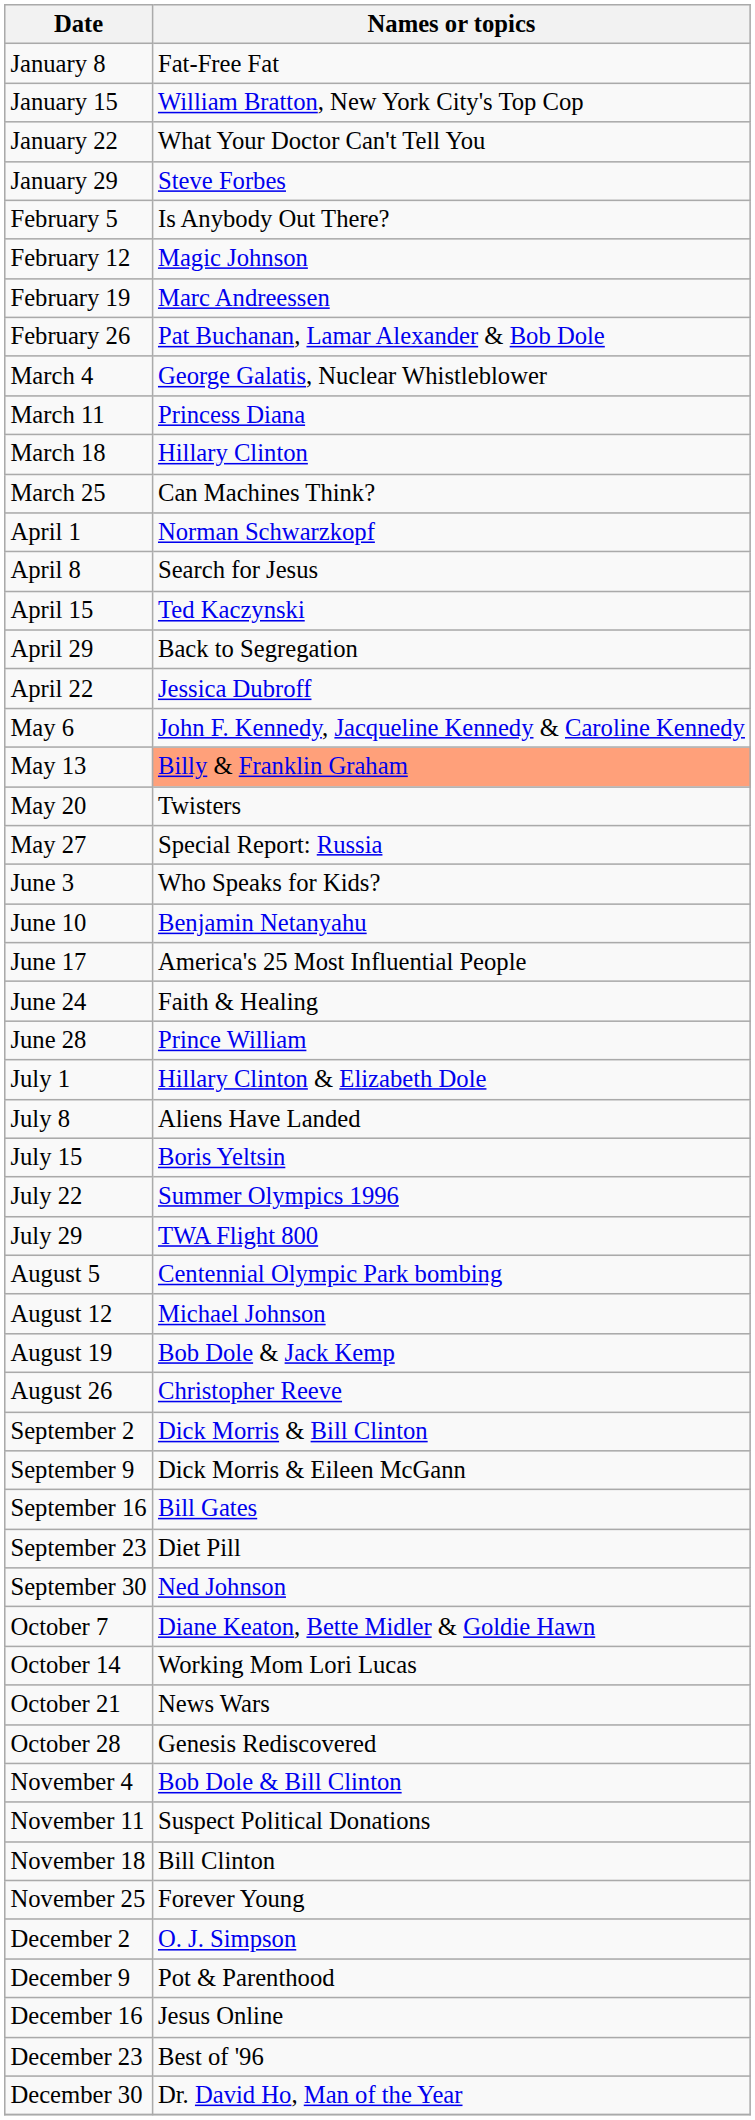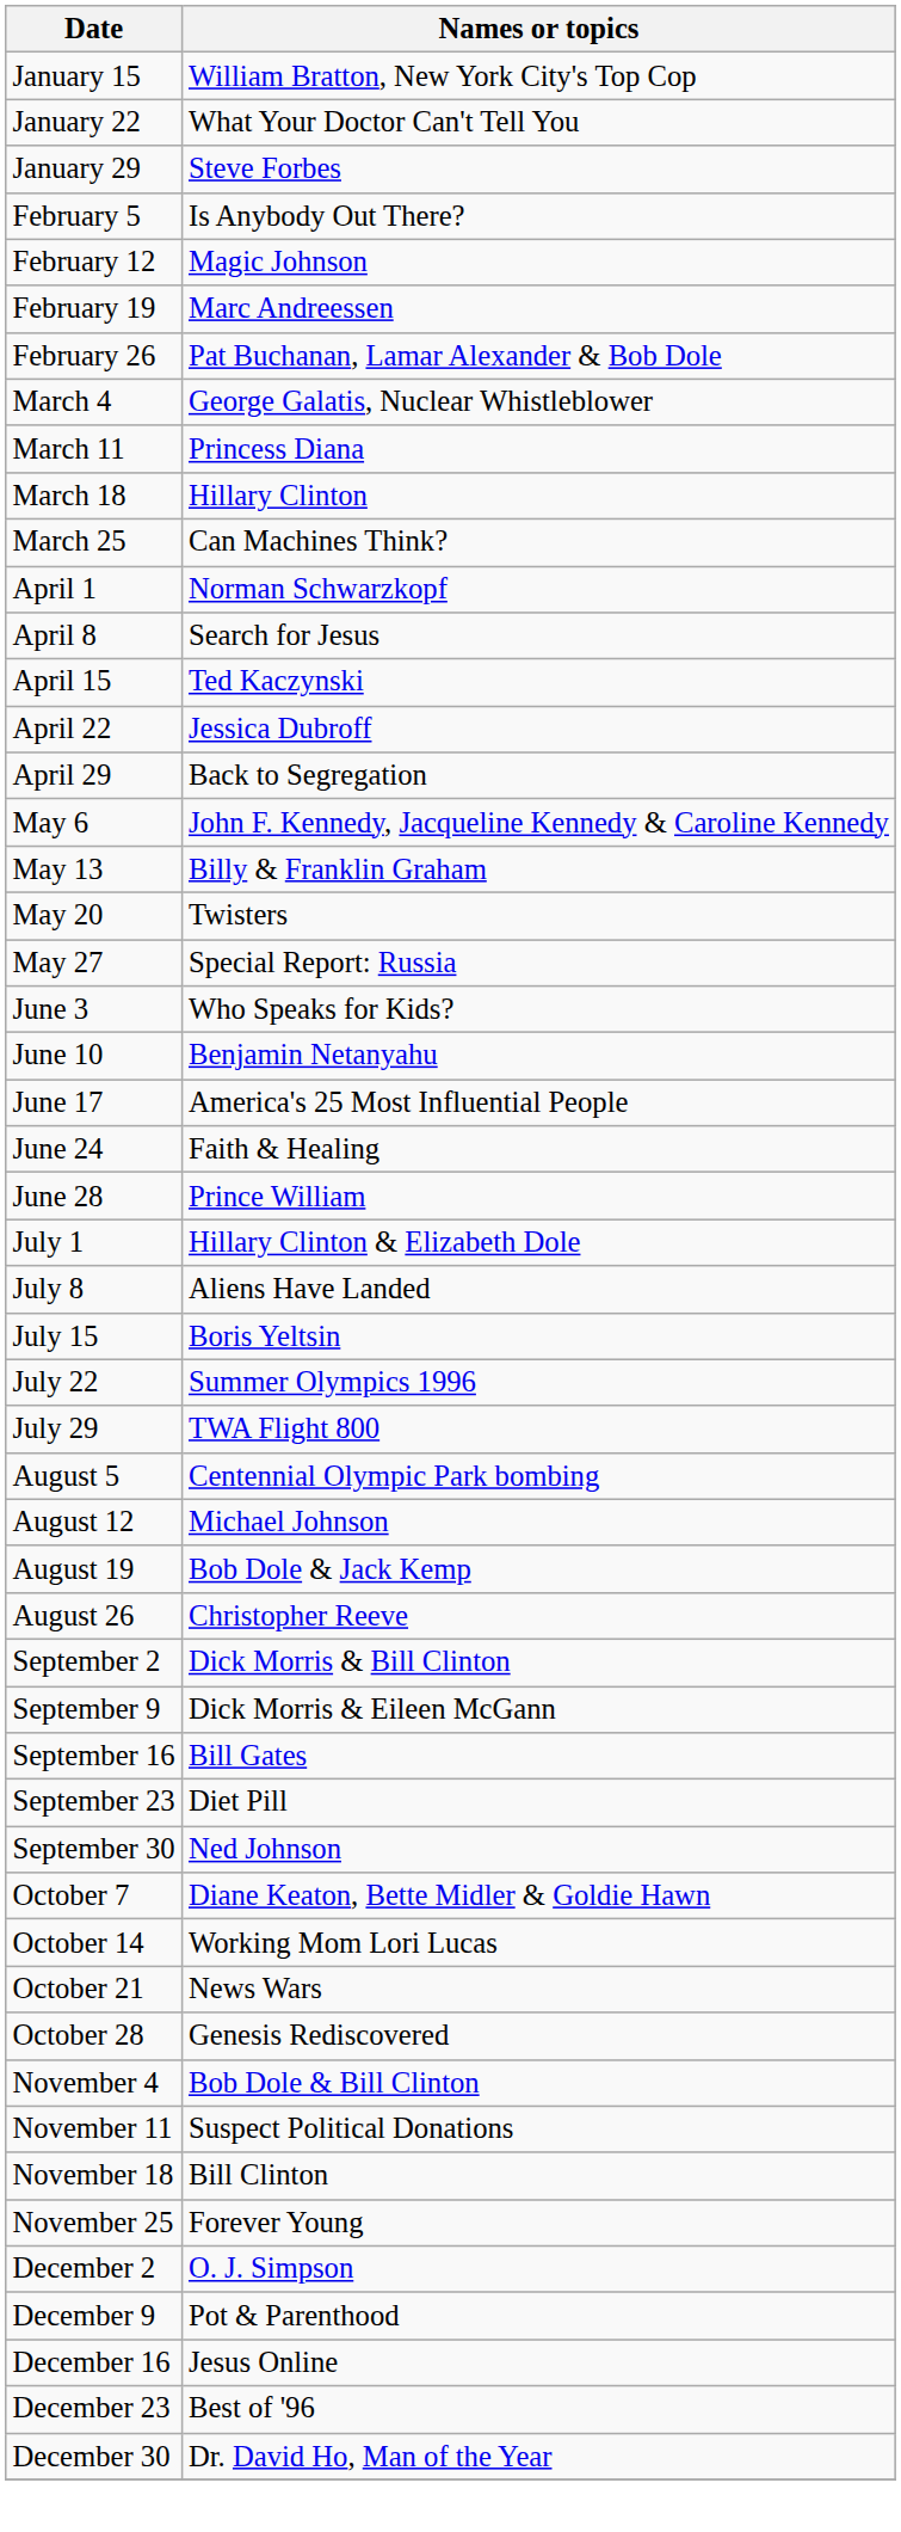 <table class="wikitable">
 <tr>
 <th>Date</th>
 <th>Names or topics</th>
-</tr>
-<tr>
-<td>January 8</td>
-<td>Fat-Free Fat</td>
 </tr>
 <tr>
 <td>January 15</td>
 <td><a href='#'>William Bratton</a>, New York City's Top Cop</td>
 </tr>
 <tr>
 <td>January 22</td>
 <td>What Your Doctor Can't Tell You</td>
 </tr>
 <tr>
 <td>January 29</td>
 <td><a href='#'>Steve Forbes</a></td>
 </tr>
 <tr>
 <td>February 5</td>
 <td>Is Anybody Out There?</td>
 </tr>
 <tr>
 <td>February 12</td>
 <td><a href='#'>Magic Johnson</a></td>
 </tr>
 <tr>
 <td>February 19</td>
 <td><a href='#'>Marc Andreessen</a></td>
 </tr>
 <tr>
 <td>February 26</td>
 <td><a href='#'>Pat Buchanan</a>, <a href='#'>Lamar Alexander</a> & <a href='#'>Bob Dole</a></td>
 </tr>
 <tr>
 <td>March 4</td>
 <td><a href='#'>George Galatis</a>, Nuclear Whistleblower</td>
 </tr>
 <tr>
 <td>March 11</td>
 <td><a href='#'>Princess Diana</a></td>
 </tr>
 <tr>
 <td>March 18</td>
 <td><a href='#'>Hillary Clinton</a></td>
 </tr>
 <tr>
 <td>March 25</td>
 <td>Can Machines Think?</td>
 </tr>
 <tr>
 <td>April 1</td>
 <td><a href='#'>Norman Schwarzkopf</a></td>
 </tr>
 <tr>
 <td>April 8</td>
 <td>Search for Jesus</td>
 </tr>
 <tr>
 <td>April 15</td>
 <td><a href='#'>Ted Kaczynski</a></td>
 </tr>
 <tr>
+<td>April 22</td>
+<td><a href='#'>Jessica Dubroff</a></td>
+</tr>
+<tr>
 <td>April 29</td>
 <td>Back to Segregation</td>
-</tr>
-<tr>
-<td>April 22</td>
-<td><a href='#'>Jessica Dubroff</a></td>
 </tr>
 <tr>
 <td>May 6</td>
 <td><a href='#'>John F. Kennedy</a>, <a href='#'>Jacqueline Kennedy</a> & <a href='#'>Caroline Kennedy</a></td>
 </tr>
 <tr>
 <td>May 13</td>
-<td style="background: lightsalmon;"><a href='#'>Billy</a> & <a href='#'>Franklin Graham</a></td>
+<td><a href='#'>Billy</a> & <a href='#'>Franklin Graham</a></td>
 </tr>
 <tr>
 <td>May 20</td>
 <td>Twisters</td>
 </tr>
 <tr>
 <td>May 27</td>
 <td>Special Report: <a href='#'>Russia</a></td>
 </tr>
 <tr>
 <td>June 3</td>
 <td>Who Speaks for Kids?</td>
 </tr>
 <tr>
 <td>June 10</td>
 <td><a href='#'>Benjamin Netanyahu</a></td>
 </tr>
 <tr>
 <td>June 17</td>
 <td>America's 25 Most Influential People</td>
 </tr>
 <tr>
 <td>June 24</td>
 <td>Faith & Healing</td>
 </tr>
 <tr>
 <td>June 28</td>
 <td><a href='#'>Prince William</a></td>
 </tr>
 <tr>
 <td>July 1</td>
 <td><a href='#'>Hillary Clinton</a> & <a href='#'>Elizabeth Dole</a></td>
 </tr>
 <tr>
 <td>July 8</td>
 <td>Aliens Have Landed</td>
 </tr>
 <tr>
 <td>July 15</td>
 <td><a href='#'>Boris Yeltsin</a></td>
 </tr>
 <tr>
 <td>July 22</td>
 <td><a href='#'>Summer Olympics 1996</a></td>
 </tr>
 <tr>
 <td>July 29</td>
 <td><a href='#'>TWA Flight 800</a></td>
 </tr>
 <tr>
 <td>August 5</td>
 <td><a href='#'>Centennial Olympic Park bombing</a></td>
 </tr>
 <tr>
 <td>August 12</td>
 <td><a href='#'>Michael Johnson</a></td>
 </tr>
 <tr>
 <td>August 19</td>
 <td><a href='#'>Bob Dole</a> & <a href='#'>Jack Kemp</a></td>
 </tr>
 <tr>
 <td>August 26</td>
 <td><a href='#'>Christopher Reeve</a></td>
 </tr>
 <tr>
 <td>September 2</td>
 <td><a href='#'>Dick Morris</a> & <a href='#'>Bill Clinton</a></td>
 </tr>
 <tr>
 <td>September 9</td>
 <td>Dick Morris & Eileen McGann</td>
 </tr>
 <tr>
 <td>September 16</td>
 <td><a href='#'>Bill Gates</a></td>
 </tr>
 <tr>
 <td>September 23</td>
 <td>Diet Pill</td>
 </tr>
 <tr>
 <td>September 30</td>
 <td><a href='#'>Ned Johnson</a></td>
 </tr>
 <tr>
 <td>October 7</td>
 <td><a href='#'>Diane Keaton</a>, <a href='#'>Bette Midler</a> & <a href='#'>Goldie Hawn</a></td>
 </tr>
 <tr>
 <td>October 14</td>
 <td>Working Mom Lori Lucas</td>
 </tr>
 <tr>
 <td>October 21</td>
 <td>News Wars</td>
 </tr>
 <tr>
 <td>October 28</td>
 <td>Genesis Rediscovered</td>
 </tr>
 <tr>
 <td>November 4</td>
 <td><a href='#'>Bob Dole & Bill Clinton</a></td>
 </tr>
 <tr>
 <td>November 11</td>
 <td>Suspect Political Donations</td>
 </tr>
 <tr>
 <td>November 18</td>
 <td>Bill Clinton</td>
 </tr>
 <tr>
 <td>November 25</td>
 <td>Forever Young</td>
 </tr>
 <tr>
 <td>December 2</td>
 <td><a href='#'>O. J. Simpson</a></td>
 </tr>
 <tr>
 <td>December 9</td>
 <td>Pot & Parenthood</td>
 </tr>
 <tr>
 <td>December 16</td>
 <td>Jesus Online</td>
 </tr>
 <tr>
 <td>December 23</td>
 <td>Best of '96</td>
 </tr>
 <tr>
 <td>December 30</td>
 <td>Dr. <a href='#'>David Ho</a>, <a href='#'>Man of the Year</a></td>
 </tr>
 <tr>
 </tr>
 </table>
